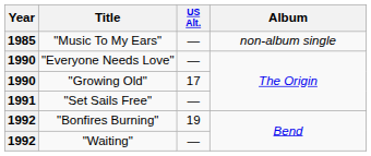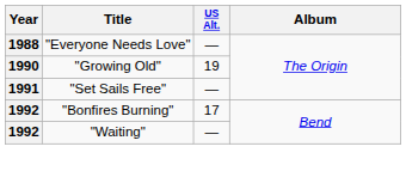 <table class="wikitable plainrowheaders" style="text-align:center;">
 <tr>
 <th scope="col">Year</th>
 <th scope="col">Title</th>
 <th scope="col" style="width:3em;font-size:75%"><a href='#'>US<br>Alt.</a><br></th>
 <th scope="col" style="width:12em;">Album</th>
 </tr>
 <tr>
-<th scope="row">1985</th>
-<td>"Music To My Ears"</td>
-<td>—</td>
-<td><em>non-album single</em></td>
-</tr>
-<tr>
-<th scope="row">1990</th>
+<th scope="row">1988</th>
 <td>"Everyone Needs Love"</td>
 <td>—</td>
 <td rowspan="3"><em><a href='#'>The Origin</a></em></td>
 </tr>
 <tr>
 <th scope="row">1990</th>
 <td>"Growing Old"</td>
-<td>17</td>
+<td>19</td>
 </tr>
 <tr>
 <th scope="row">1991</th>
 <td>"Set Sails Free"</td>
 <td>—</td>
 </tr>
 <tr>
 <th scope="row">1992</th>
 <td>"Bonfires Burning"</td>
-<td>19</td>
+<td>17</td>
 <td rowspan="2"><em><a href='#'>Bend</a></em></td>
 </tr>
 <tr>
 <th scope="row">1992</th>
 <td>"Waiting"</td>
 <td>—</td>
 </tr>
 </table>
